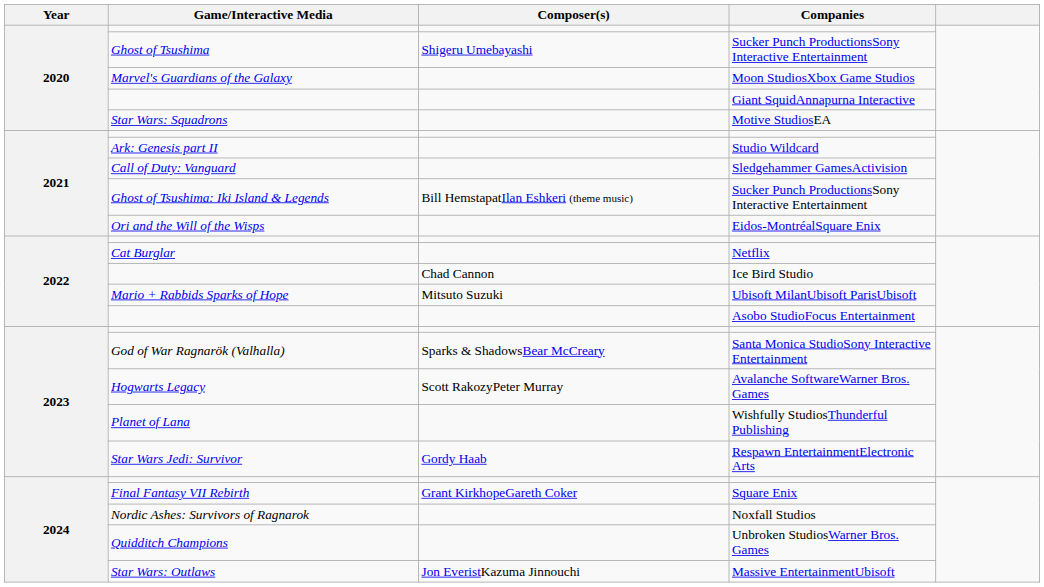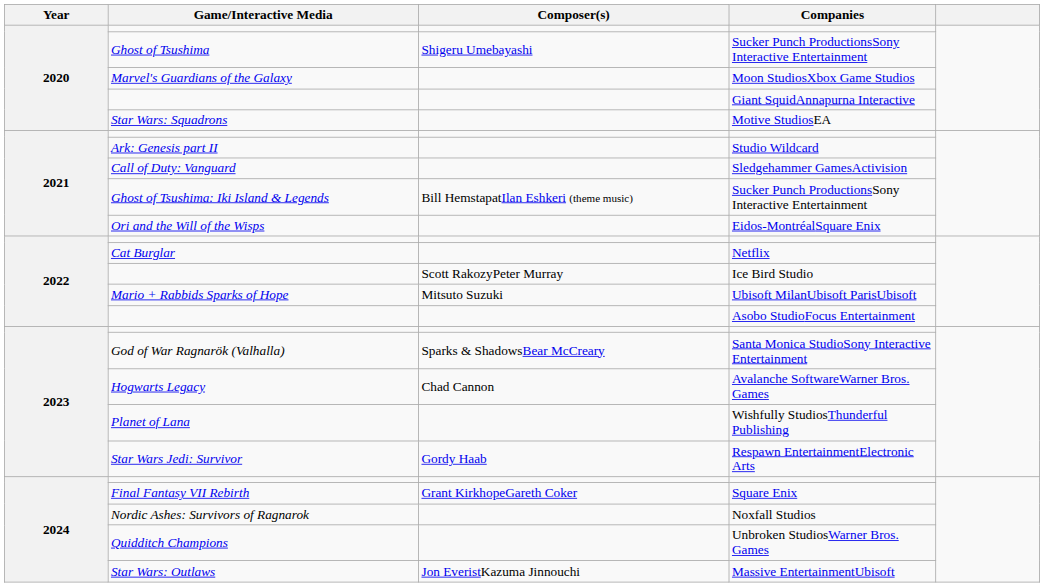 <table class="wikitable sortable">
 <tr>
 <th scope=col width="10%">Year</th>
 <th scope=col width="30%">Game/Interactive Media</th>
 <th scope=col width="30%">Composer(s)</th>
 <th scope=col width="20%">Companies</th>
 <th scope=col width="10%"></th>
 </tr>
 <tr>
 <th scope=rowgroup rowspan=5>2020</th>
 <td></td>
 <td></td>
 <td></td>
 <td rowspan=5></td>
 </tr>
 <tr>
 <td><em><a href='#'>Ghost of Tsushima</a></em></td>
 <td><a href='#'>Shigeru Umebayashi</a></td>
 <td><a href='#'>Sucker Punch Productions</a><a href='#'>Sony Interactive Entertainment</a></td>
 </tr>
 <tr>
 <td><em><a href='#'>Marvel's Guardians of the Galaxy</a></em></td>
 <td></td>
 <td><a href='#'>Moon Studios</a><a href='#'>Xbox Game Studios</a></td>
 </tr>
 <tr>
 <td></td>
 <td></td>
 <td><a href='#'>Giant Squid</a><a href='#'>Annapurna Interactive</a></td>
 </tr>
 <tr>
 <td><em><a href='#'>Star Wars: Squadrons</a></em></td>
 <td></td>
 <td><a href='#'>Motive Studios</a>EA</td>
 </tr>
 <tr>
 <th scope=rowgroup rowspan=5>2021</th>
 <td></td>
 <td></td>
 <td></td>
 <td rowspan=5></td>
 </tr>
 <tr>
 <td><em><a href='#'>Ark: Genesis part II</a></em></td>
 <td></td>
 <td><a href='#'>Studio Wildcard</a></td>
 </tr>
 <tr>
 <td><em><a href='#'>Call of Duty: Vanguard</a></em></td>
 <td></td>
 <td><a href='#'>Sledgehammer Games</a><a href='#'>Activision</a></td>
 </tr>
 <tr>
 <td><em><a href='#'>Ghost of Tsushima: Iki Island & Legends</a></em></td>
 <td>Bill Hemstapat<a href='#'>Ilan Eshkeri</a> <small>(theme music)</small></td>
 <td><a href='#'>Sucker Punch Productions</a>Sony Interactive Entertainment</td>
 </tr>
 <tr>
 <td><em><a href='#'>Ori and the Will of the Wisps</a></em></td>
 <td></td>
 <td><a href='#'>Eidos-Montréal</a><a href='#'>Square Enix</a></td>
 </tr>
 <tr>
 <th scope=rowgroup rowspan=5>2022</th>
 <td></td>
 <td></td>
 <td></td>
 <td rowspan=5></td>
 </tr>
 <tr>
 <td><em><a href='#'>Cat Burglar</a></em></td>
 <td></td>
 <td><a href='#'>Netflix</a></td>
 </tr>
 <tr>
 <td></td>
-<td>Chad Cannon</td>
+<td>Scott RakozyPeter Murray</td>
 <td>Ice Bird Studio</td>
 </tr>
 <tr>
 <td><em><a href='#'>Mario + Rabbids Sparks of Hope</a></em></td>
 <td>Mitsuto Suzuki</td>
 <td><a href='#'>Ubisoft Milan</a><a href='#'>Ubisoft Paris</a><a href='#'>Ubisoft</a></td>
 </tr>
 <tr>
 <td></td>
 <td></td>
 <td><a href='#'>Asobo Studio</a><a href='#'>Focus Entertainment</a></td>
 </tr>
 <tr>
 <th scope=rowgroup rowspan=5>2023</th>
 <td></td>
 <td></td>
 <td></td>
 <td rowspan=5></td>
 </tr>
 <tr>
 <td><em>God of War Ragnarök (Valhalla)</em></td>
 <td>Sparks & Shadows<a href='#'>Bear McCreary</a></td>
 <td><a href='#'>Santa Monica Studio</a><a href='#'>Sony Interactive Entertainment</a></td>
 </tr>
 <tr>
 <td><em><a href='#'>Hogwarts Legacy</a></em></td>
-<td>Scott RakozyPeter Murray</td>
+<td>Chad Cannon</td>
 <td><a href='#'>Avalanche Software</a><a href='#'>Warner Bros. Games</a></td>
 </tr>
 <tr>
 <td><em><a href='#'>Planet of Lana</a></em></td>
 <td></td>
 <td>Wishfully Studios<a href='#'>Thunderful Publishing</a></td>
 </tr>
 <tr>
 <td><em><a href='#'>Star Wars Jedi: Survivor</a></em></td>
 <td><a href='#'>Gordy Haab</a></td>
 <td><a href='#'>Respawn Entertainment</a><a href='#'>Electronic Arts</a></td>
 </tr>
 <tr>
 <th scope=rowgroup rowspan=5>2024</th>
 <td></td>
 <td></td>
 <td></td>
 <td rowspan=5></td>
 </tr>
 <tr>
 <td><em><a href='#'>Final Fantasy VII Rebirth</a></em></td>
 <td><a href='#'>Grant Kirkhope</a><a href='#'>Gareth Coker</a></td>
 <td><a href='#'>Square Enix</a></td>
 </tr>
 <tr>
 <td><em>Nordic Ashes: Survivors of Ragnarok</em></td>
 <td></td>
 <td>Noxfall Studios</td>
 </tr>
 <tr>
 <td><em><a href='#'>Quidditch Champions</a></em></td>
 <td></td>
 <td>Unbroken Studios<a href='#'>Warner Bros. Games</a></td>
 </tr>
 <tr>
 <td><em><a href='#'>Star Wars: Outlaws</a></em></td>
 <td><a href='#'>Jon Everist</a>Kazuma Jinnouchi</td>
 <td><a href='#'>Massive Entertainment</a><a href='#'>Ubisoft</a></td>
 </tr>
 </table>
